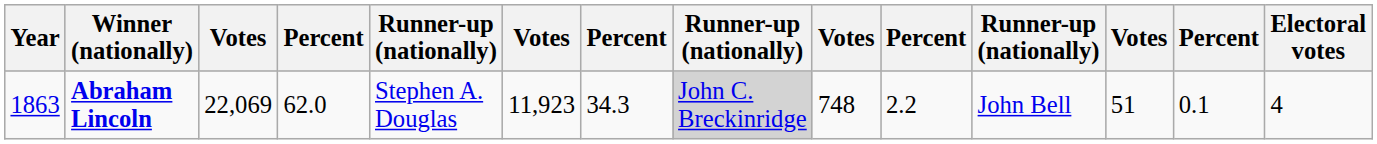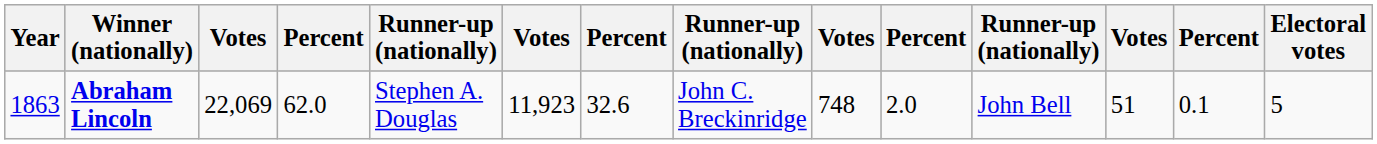 <table class="wikitable sortable">
 <tr>
 <th data-sort-type="number">Year</th>
 <th>Winner (nationally)</th>
 <th data-sort-type="number">Votes</th>
 <th data-sort-type="number">Percent</th>
 <th>Runner-up (nationally)</th>
 <th data-sort-type="number">Votes</th>
 <th data-sort-type="number">Percent</th>
 <th>Runner-up (nationally)</th>
 <th data-sort-type="number">Votes</th>
 <th data-sort-type="number">Percent</th>
 <th>Runner-up (nationally)</th>
 <th data-sort-type="number">Votes</th>
 <th data-sort-type="number">Percent</th>
 <th data-sort-type="number">Electoral<br>votes</th>
 </tr>
 <tr>
 <td style"text-align:left"><a href='#'>1863</a></td>
 <td><strong><a href='#'>Abraham Lincoln</a></strong></td>
 <td>22,069</td>
 <td>62.0</td>
 <td><a href='#'>Stephen A. Douglas</a></td>
 <td>11,923</td>
-<td>34.3</td>
-<td style="background: lightgrey;"><a href='#'>John C. Breckinridge</a></td>
+<td>32.6</td>
+<td><a href='#'>John C. Breckinridge</a></td>
 <td>748</td>
-<td>2.2</td>
+<td>2.0</td>
 <td><a href='#'>John Bell</a></td>
 <td>51</td>
 <td>0.1</td>
-<td>4</td>
+<td>5</td>
 </tr>
 </table>
